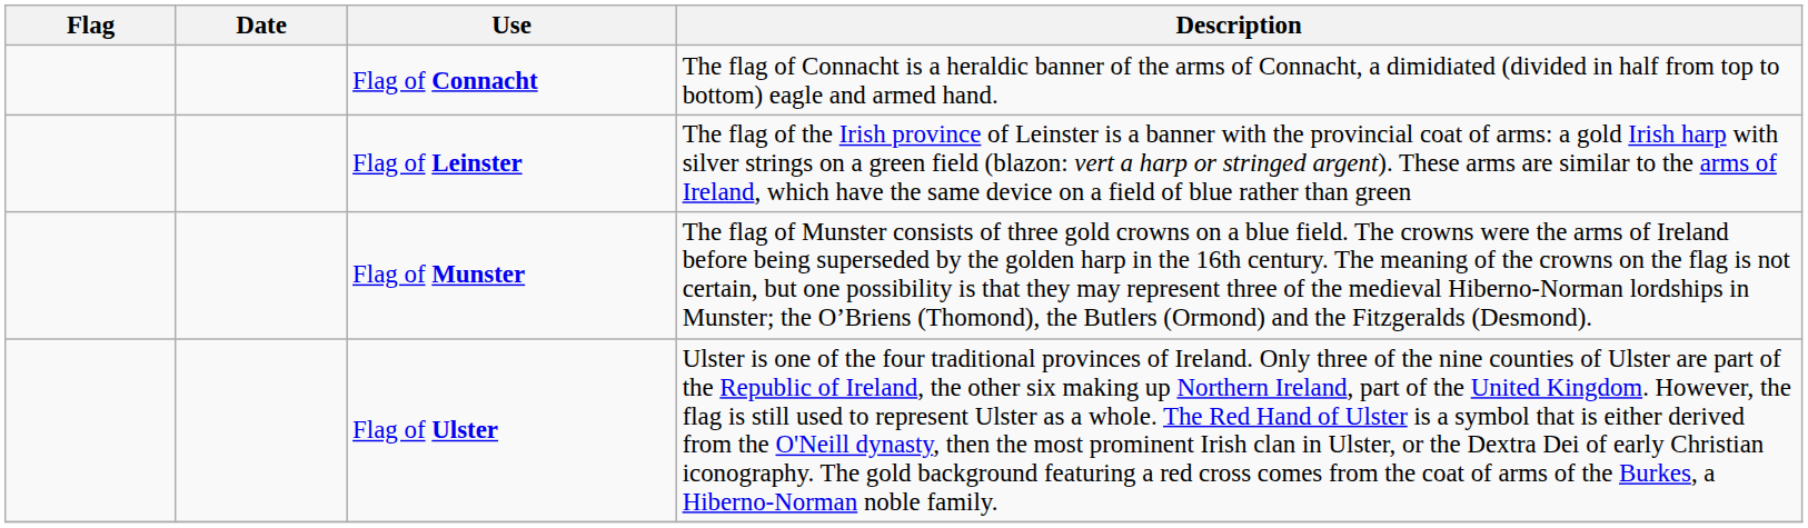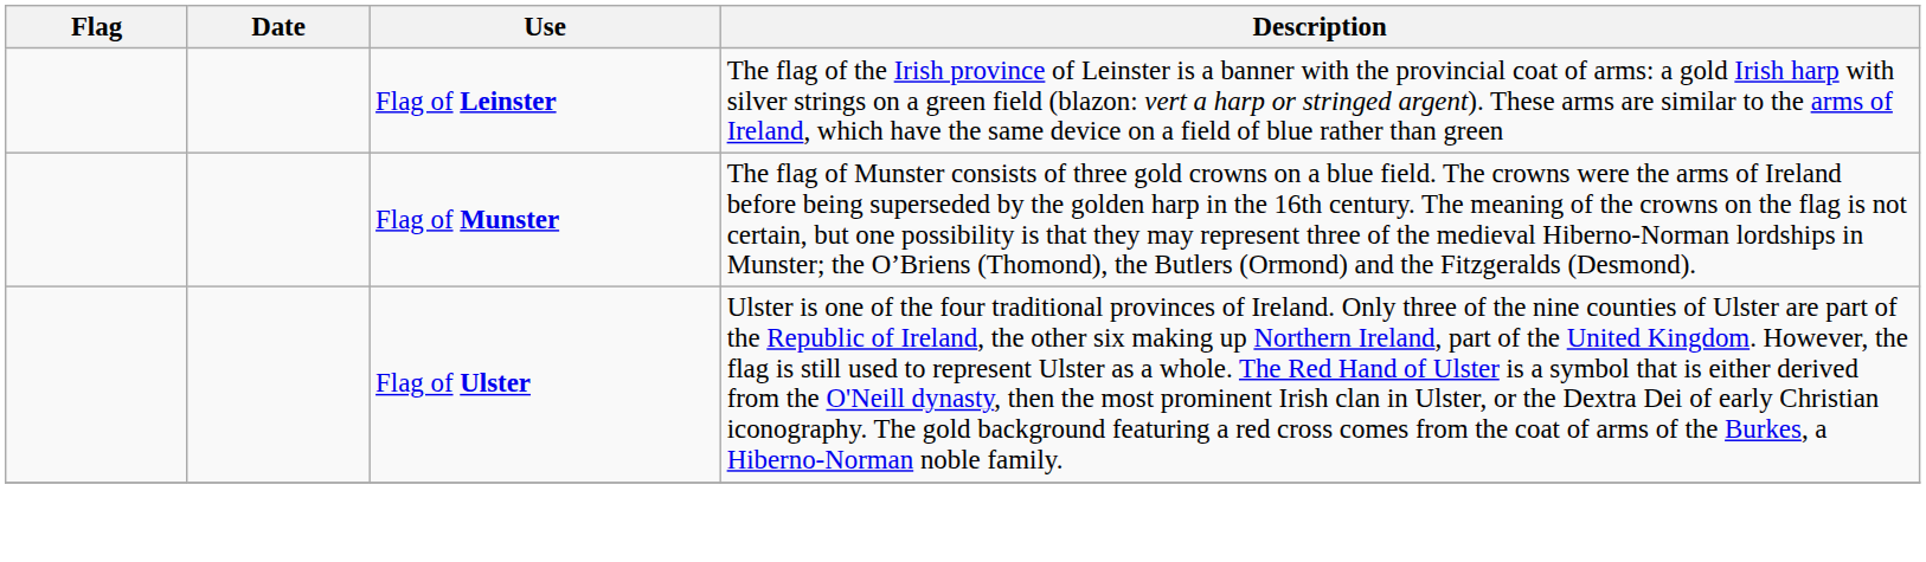 <table class="wikitable sortable">
 <tr>
 <th style="width:100px;">Flag</th>
 <th style="width:100px;">Date</th>
 <th style="width:200px;">Use</th>
 <th style="width:700px;">Description</th>
-</tr>
-<tr>
-<td></td>
-<td></td>
-<td><a href='#'>Flag of</a> <strong><a href='#'>Connacht</a></strong></td>
-<td>The flag of Connacht is a heraldic banner of the arms of Connacht, a dimidiated (divided in half from top to bottom) eagle and armed hand.</td>
 </tr>
 <tr>
 <td></td>
 <td></td>
 <td><a href='#'>Flag of</a> <strong><a href='#'>Leinster</a></strong></td>
 <td>The flag of the <a href='#'>Irish province</a> of Leinster is a banner with the provincial coat of arms: a gold <a href='#'>Irish harp</a> with silver strings on a green field (blazon: <em>vert a harp or stringed argent</em>). These arms are similar to the <a href='#'>arms of Ireland</a>, which have the same device on a field of blue rather than green</td>
 </tr>
 <tr>
 <td></td>
 <td></td>
 <td><a href='#'>Flag of</a> <strong><a href='#'>Munster</a></strong></td>
 <td>The flag of Munster consists of three gold crowns on a blue field. The crowns were the arms of Ireland before being superseded by the golden harp in the 16th century. The meaning of the crowns on the flag is not certain, but one possibility is that they may represent three of the medieval Hiberno-Norman lordships in Munster; the O’Briens (Thomond), the Butlers (Ormond) and the Fitzgeralds (Desmond).</td>
 </tr>
 <tr>
 <td></td>
 <td></td>
 <td><a href='#'>Flag of</a> <strong><a href='#'>Ulster</a></strong></td>
 <td>Ulster is one of the four traditional provinces of Ireland. Only three of the nine counties of Ulster are part of the <a href='#'>Republic of Ireland</a>, the other six making up <a href='#'>Northern Ireland</a>, part of the <a href='#'>United Kingdom</a>. However, the flag is still used to represent Ulster as a whole. <a href='#'>The Red Hand of Ulster</a> is a symbol that is either derived from the <a href='#'>O'Neill dynasty</a>, then the most prominent Irish clan in Ulster, or the Dextra Dei of early Christian iconography. The gold background featuring a red cross comes from the coat of arms of the <a href='#'>Burkes</a>, a <a href='#'>Hiberno-Norman</a> noble family.</td>
 </tr>
 <tr>
 </tr>
 </table>
